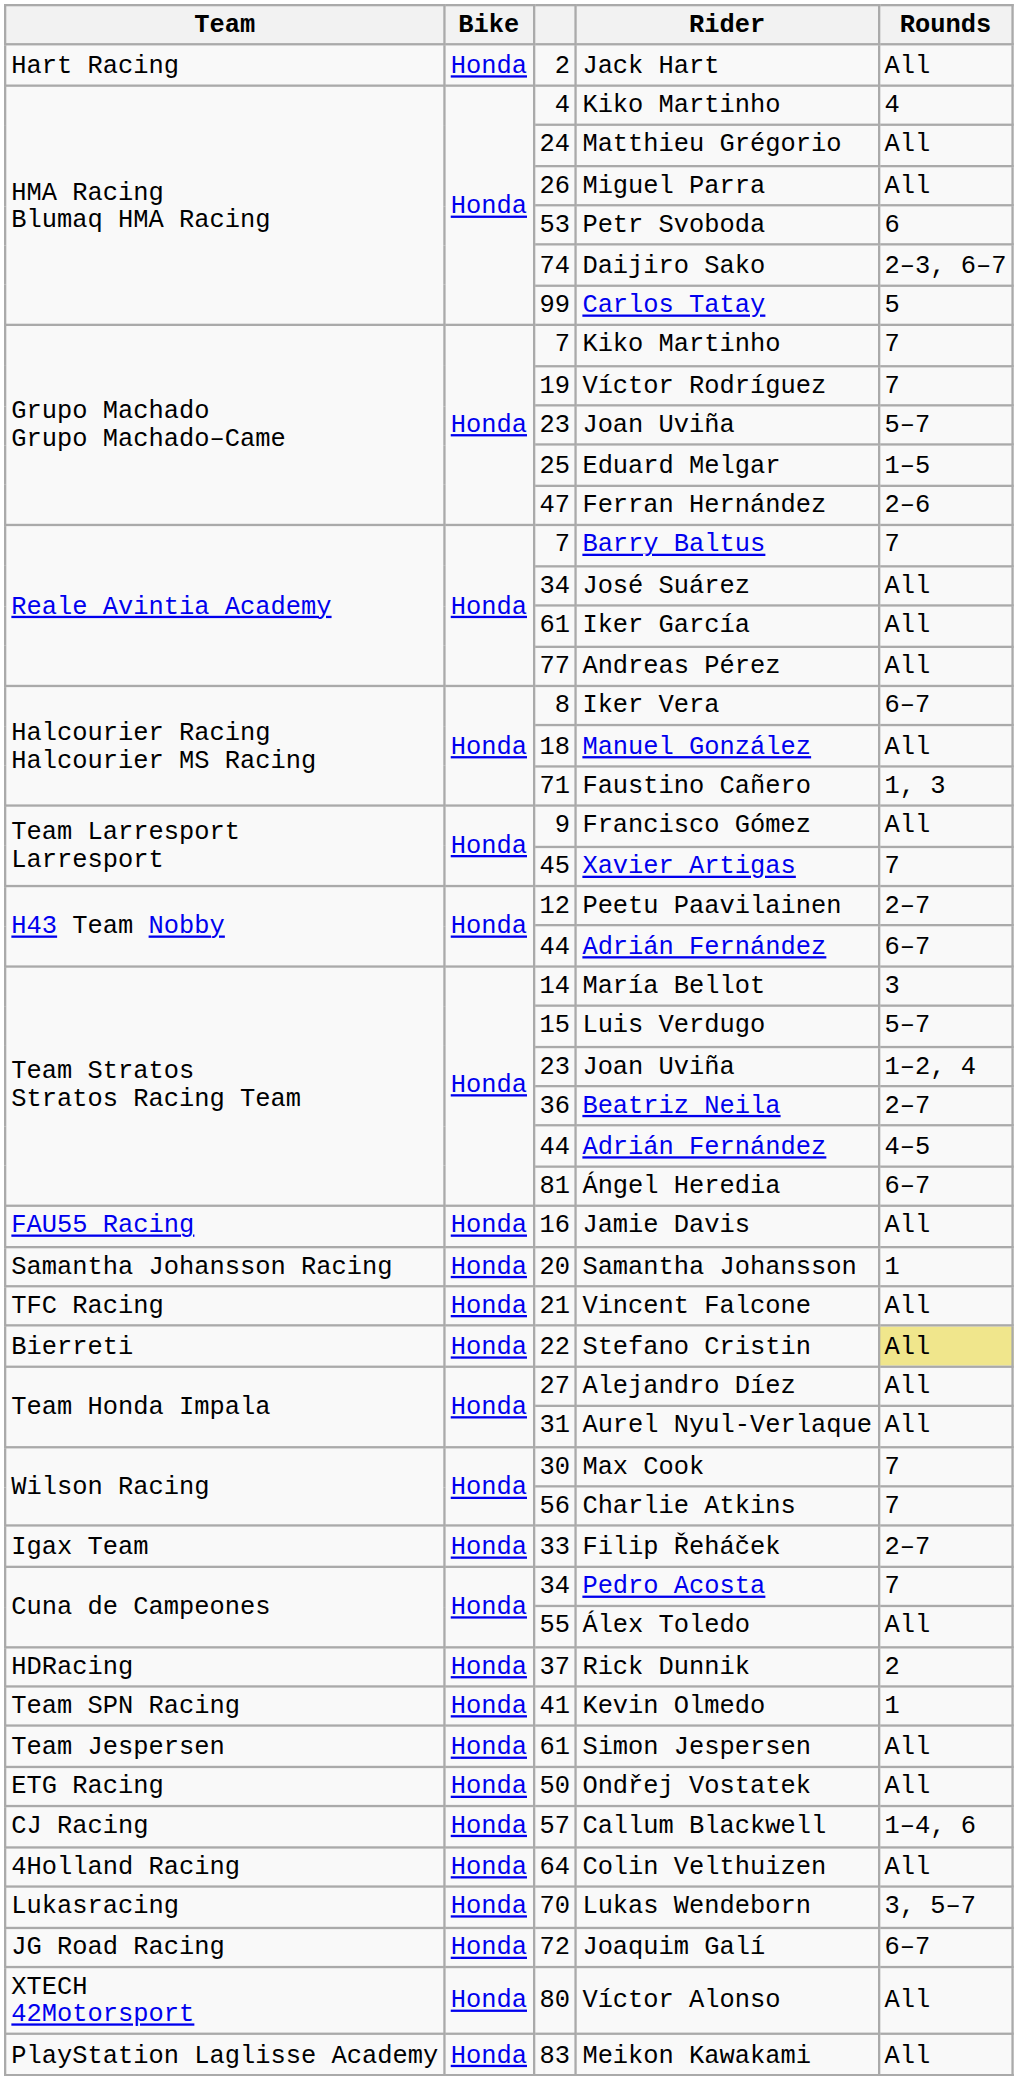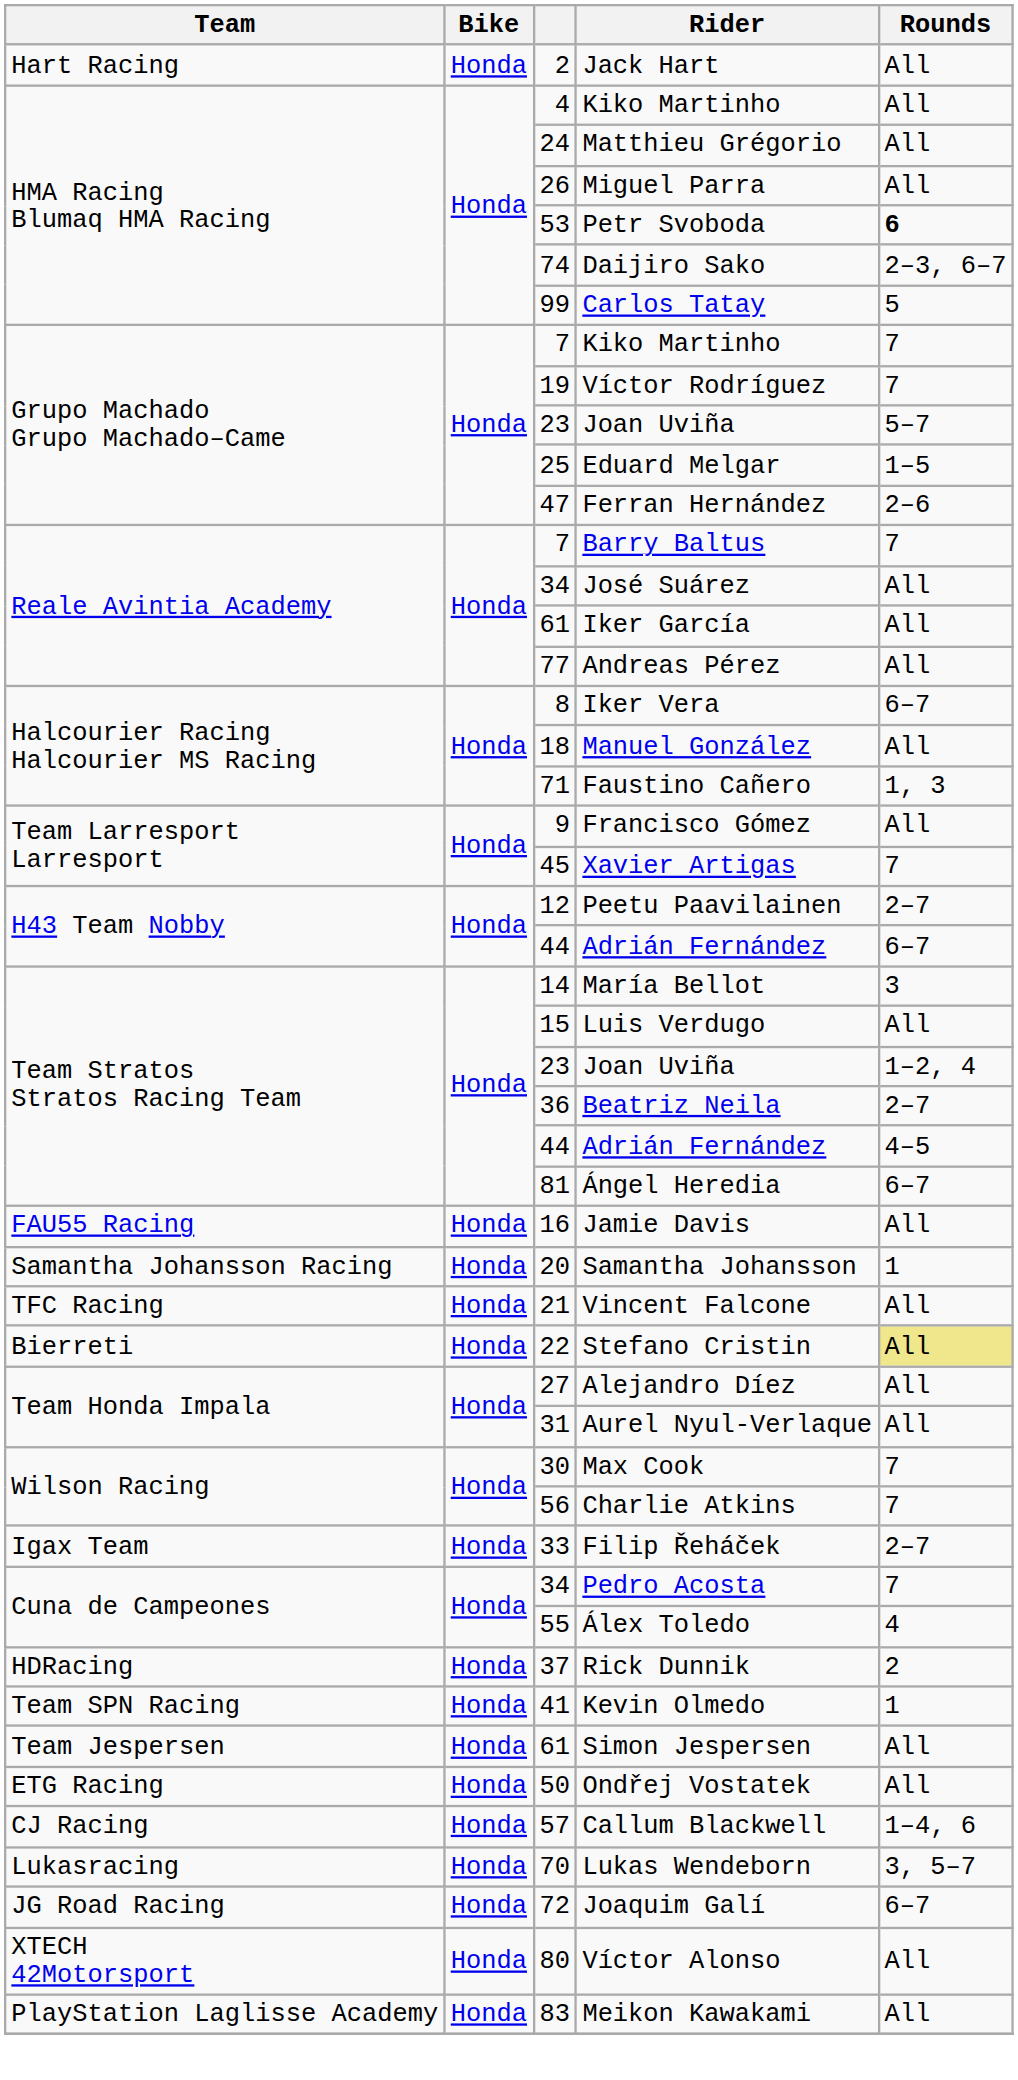 <table class="wikitable" style="font-size: 85%">
 <tr>
 <th>Team</th>
 <th>Bike</th>
 <th></th>
 <th>Rider</th>
 <th>Rounds</th>
 </tr>
 <tr>
 <td> Hart Racing</td>
 <td><a href='#'>Honda</a></td>
 <td align=right>2</td>
 <td> Jack Hart</td>
 <td>All</td>
 </tr>
 <tr>
 <td rowspan=6> HMA Racing<br> Blumaq HMA Racing</td>
 <td rowspan=6><a href='#'>Honda</a></td>
 <td align=right>4</td>
 <td> Kiko Martinho</td>
-<td>4</td>
+<td>All</td>
 </tr>
 <tr>
 <td align=right>24</td>
 <td> Matthieu Grégorio</td>
 <td>All</td>
 </tr>
 <tr>
 <td align=right>26</td>
 <td> Miguel Parra</td>
 <td>All</td>
 </tr>
 <tr>
 <td align=right>53</td>
 <td> Petr Svoboda</td>
-<td>6</td>
+<td><strong>6</strong></td>
 </tr>
 <tr>
 <td align=right>74</td>
 <td> Daijiro Sako</td>
 <td>2–3, 6–7</td>
 </tr>
 <tr>
 <td align=right>99</td>
 <td> <a href='#'>Carlos Tatay</a></td>
 <td>5</td>
 </tr>
 <tr>
 <td rowspan=5> Grupo Machado<br> Grupo Machado–Came</td>
 <td rowspan=5><a href='#'>Honda</a></td>
 <td align=right>7</td>
 <td> Kiko Martinho</td>
 <td>7</td>
 </tr>
 <tr>
 <td align=right>19</td>
 <td> Víctor Rodríguez</td>
 <td>7</td>
 </tr>
 <tr>
 <td align=right>23</td>
 <td> Joan Uviña</td>
 <td>5–7</td>
 </tr>
 <tr>
 <td align=right>25</td>
 <td> Eduard Melgar</td>
 <td>1–5</td>
 </tr>
 <tr>
 <td align=right>47</td>
 <td> Ferran Hernández</td>
 <td>2–6</td>
 </tr>
 <tr>
 <td rowspan=4> <a href='#'>Reale Avintia Academy</a></td>
 <td rowspan=4><a href='#'>Honda</a></td>
 <td align=right>7</td>
 <td> <a href='#'>Barry Baltus</a></td>
 <td>7</td>
 </tr>
 <tr>
 <td align=right>34</td>
 <td> José Suárez</td>
 <td>All</td>
 </tr>
 <tr>
 <td align=right>61</td>
 <td> Iker García</td>
 <td>All</td>
 </tr>
 <tr>
 <td align=right>77</td>
 <td> Andreas Pérez</td>
 <td>All</td>
 </tr>
 <tr>
 <td rowspan=3> Halcourier Racing<br> Halcourier MS Racing</td>
 <td rowspan=3><a href='#'>Honda</a></td>
 <td align=right>8</td>
 <td> Iker Vera</td>
 <td>6–7</td>
 </tr>
 <tr>
 <td align=right>18</td>
 <td> <a href='#'>Manuel González</a></td>
 <td>All</td>
 </tr>
 <tr>
 <td align=right>71</td>
 <td> Faustino Cañero</td>
 <td>1, 3</td>
 </tr>
 <tr>
 <td rowspan=2> Team Larresport<br> Larresport</td>
 <td rowspan=2><a href='#'>Honda</a></td>
 <td align=right>9</td>
 <td> Francisco Gómez</td>
 <td>All</td>
 </tr>
 <tr>
 <td align=right>45</td>
 <td> <a href='#'>Xavier Artigas</a></td>
 <td>7</td>
 </tr>
 <tr>
 <td rowspan=2> <a href='#'>H43</a> Team <a href='#'>Nobby</a></td>
 <td rowspan=2><a href='#'>Honda</a></td>
 <td align=right>12</td>
 <td> Peetu Paavilainen</td>
 <td>2–7</td>
 </tr>
 <tr>
 <td align=right>44</td>
 <td> <a href='#'>Adrián Fernández</a></td>
 <td>6–7</td>
 </tr>
 <tr>
 <td rowspan=6> Team Stratos<br> Stratos Racing Team</td>
 <td rowspan=6><a href='#'>Honda</a></td>
 <td align=right>14</td>
 <td> María Bellot</td>
 <td>3</td>
 </tr>
 <tr>
 <td align=right>15</td>
 <td> Luis Verdugo</td>
-<td>5–7</td>
+<td>All</td>
 </tr>
 <tr>
 <td align=right>23</td>
 <td> Joan Uviña</td>
 <td>1–2, 4</td>
 </tr>
 <tr>
 <td align=right>36</td>
 <td> <a href='#'>Beatriz Neila</a></td>
 <td>2–7</td>
 </tr>
 <tr>
 <td align=right>44</td>
 <td> <a href='#'>Adrián Fernández</a></td>
 <td>4–5</td>
 </tr>
 <tr>
 <td align=right>81</td>
 <td> Ángel Heredia</td>
 <td>6–7</td>
 </tr>
 <tr>
 <td> <a href='#'>FAU55 Racing</a></td>
 <td><a href='#'>Honda</a></td>
 <td align=right>16</td>
 <td> Jamie Davis</td>
 <td>All</td>
 </tr>
 <tr>
 <td> Samantha Johansson Racing</td>
 <td><a href='#'>Honda</a></td>
 <td align=right>20</td>
 <td> Samantha Johansson</td>
 <td>1</td>
 </tr>
 <tr>
 <td> TFC Racing</td>
 <td><a href='#'>Honda</a></td>
 <td align=right>21</td>
 <td> Vincent Falcone</td>
 <td>All</td>
 </tr>
 <tr>
 <td> Bierreti</td>
 <td><a href='#'>Honda</a></td>
 <td align=right>22</td>
 <td> Stefano Cristin</td>
 <td style="background: khaki;">All</td>
 </tr>
 <tr>
 <td rowspan=2> Team Honda Impala</td>
 <td rowspan=2><a href='#'>Honda</a></td>
 <td align=right>27</td>
 <td> Alejandro Díez</td>
 <td>All</td>
 </tr>
 <tr>
 <td align=right>31</td>
 <td> Aurel Nyul-Verlaque</td>
 <td>All</td>
 </tr>
 <tr>
 <td rowspan=2> Wilson Racing</td>
 <td rowspan=2><a href='#'>Honda</a></td>
 <td align=right>30</td>
 <td> Max Cook</td>
 <td>7</td>
 </tr>
 <tr>
 <td align=right>56</td>
 <td> Charlie Atkins</td>
 <td>7</td>
 </tr>
 <tr>
 <td> Igax Team</td>
 <td><a href='#'>Honda</a></td>
 <td align=right>33</td>
 <td> Filip Řeháček</td>
 <td>2–7</td>
 </tr>
 <tr>
 <td rowspan=2> Cuna de Campeones</td>
 <td rowspan=2><a href='#'>Honda</a></td>
 <td align=right>34</td>
 <td> <a href='#'>Pedro Acosta</a></td>
 <td>7</td>
 </tr>
 <tr>
 <td align=right>55</td>
 <td> Álex Toledo</td>
-<td>All</td>
+<td>4</td>
 </tr>
 <tr>
 <td> HDRacing</td>
 <td><a href='#'>Honda</a></td>
 <td align=right>37</td>
 <td> Rick Dunnik</td>
 <td>2</td>
 </tr>
 <tr>
 <td> Team SPN Racing</td>
 <td><a href='#'>Honda</a></td>
 <td align=right>41</td>
 <td> Kevin Olmedo</td>
 <td>1</td>
 </tr>
 <tr>
 <td> Team Jespersen</td>
 <td><a href='#'>Honda</a></td>
 <td align=right>61</td>
 <td> Simon Jespersen</td>
 <td>All</td>
 </tr>
 <tr>
 <td> ETG Racing</td>
 <td><a href='#'>Honda</a></td>
 <td align=right>50</td>
 <td> Ondřej Vostatek</td>
 <td>All</td>
 </tr>
 <tr>
 <td> CJ Racing</td>
 <td><a href='#'>Honda</a></td>
 <td align=right>57</td>
 <td> Callum Blackwell</td>
 <td>1–4, 6</td>
 </tr>
 <tr>
-<td> 4Holland Racing</td>
-<td><a href='#'>Honda</a></td>
-<td align=right>64</td>
-<td> Colin Velthuizen</td>
-<td>All</td>
-</tr>
-<tr>
 <td> Lukasracing</td>
 <td><a href='#'>Honda</a></td>
 <td align=right>70</td>
 <td> Lukas Wendeborn</td>
 <td>3, 5–7</td>
 </tr>
 <tr>
 <td> JG Road Racing</td>
 <td><a href='#'>Honda</a></td>
 <td align=right>72</td>
 <td> Joaquim Galí</td>
 <td>6–7</td>
 </tr>
 <tr>
 <td> XTECH<br> <a href='#'>42Motorsport</a></td>
 <td><a href='#'>Honda</a></td>
 <td align=right>80</td>
 <td> Víctor Alonso</td>
 <td>All</td>
 </tr>
 <tr>
 <td> PlayStation Laglisse Academy</td>
 <td><a href='#'>Honda</a></td>
 <td align=right>83</td>
 <td> Meikon Kawakami</td>
 <td>All</td>
 </tr>
 <tr>
 </tr>
 </table>
